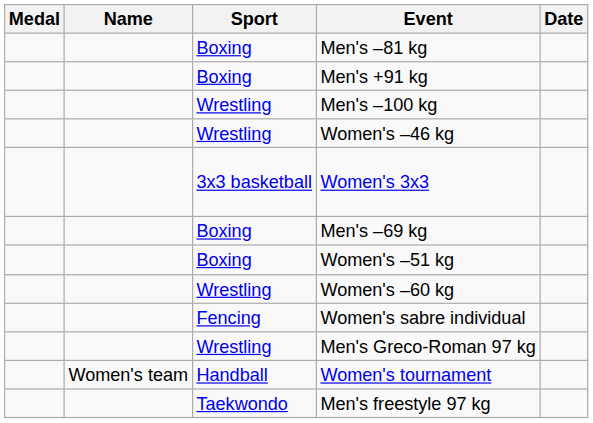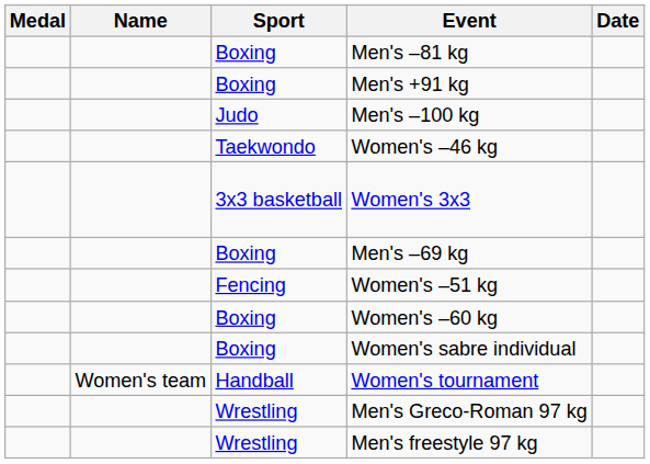 <table class="wikitable sortable" style="font-size:95%">
 <tr>
 <th>Medal</th>
 <th>Name</th>
 <th>Sport</th>
 <th>Event</th>
 <th>Date</th>
 </tr>
 <tr>
 <td></td>
 <td></td>
 <td><a href='#'>Boxing</a></td>
 <td>Men's –81 kg</td>
 <td></td>
 </tr>
 <tr>
 <td></td>
 <td></td>
 <td><a href='#'>Boxing</a></td>
 <td>Men's +91 kg</td>
 <td></td>
 </tr>
 <tr>
 <td></td>
 <td></td>
-<td><a href='#'>Wrestling</a></td>
+<td><a href='#'>Judo</a></td>
 <td>Men's –100 kg</td>
 <td></td>
 </tr>
 <tr>
 <td></td>
 <td></td>
-<td><a href='#'>Wrestling</a></td>
+<td><a href='#'>Taekwondo</a></td>
 <td>Women's –46 kg</td>
 <td></td>
 </tr>
 <tr>
 <td></td>
 <td><br><br> <br></td>
 <td><a href='#'>3x3 basketball</a></td>
 <td><a href='#'>Women's 3x3</a></td>
 <td></td>
 </tr>
 <tr>
 <td></td>
 <td></td>
 <td><a href='#'>Boxing</a></td>
 <td>Men's –69 kg</td>
 <td></td>
 </tr>
 <tr>
 <td></td>
 <td></td>
-<td><a href='#'>Boxing</a></td>
+<td><a href='#'>Fencing</a></td>
 <td>Women's –51 kg</td>
 <td></td>
 </tr>
 <tr>
 <td></td>
 <td></td>
-<td><a href='#'>Wrestling</a></td>
+<td><a href='#'>Boxing</a></td>
 <td>Women's –60 kg</td>
 <td></td>
 </tr>
 <tr>
 <td></td>
 <td></td>
-<td><a href='#'>Fencing</a></td>
+<td><a href='#'>Boxing</a></td>
 <td>Women's sabre individual</td>
-<td></td>
-</tr>
-<tr>
-<td></td>
-<td></td>
-<td><a href='#'>Wrestling</a></td>
-<td>Men's Greco-Roman 97 kg</td>
 <td></td>
 </tr>
 <tr>
 <td></td>
 <td>Women's team</td>
 <td><a href='#'>Handball</a></td>
 <td><a href='#'>Women's tournament</a></td>
 <td></td>
 </tr>
 <tr>
 <td></td>
 <td></td>
-<td><a href='#'>Taekwondo</a></td>
+<td><a href='#'>Wrestling</a></td>
+<td>Men's Greco-Roman 97 kg</td>
+<td></td>
+</tr>
+<tr>
+<td></td>
+<td></td>
+<td><a href='#'>Wrestling</a></td>
 <td>Men's freestyle 97 kg</td>
 <td></td>
 </tr>
 </table>
